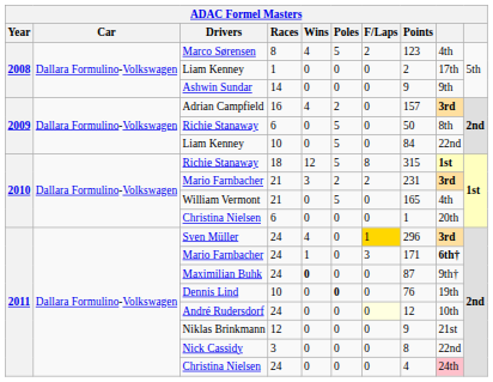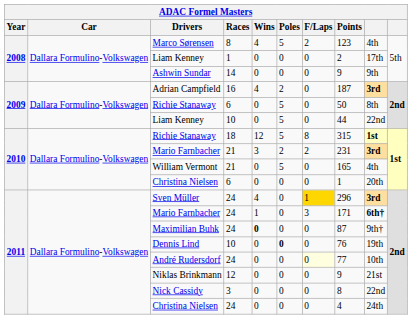 <table class="wikitable" style="font-size:85%">
 <tr>
 <th colspan="10" align="center"><a href='#'>ADAC Formel Masters</a></th>
 </tr>
 <tr>
 <th>Year</th>
 <th>Car</th>
 <th>Drivers</th>
 <th>Races</th>
 <th>Wins</th>
 <th>Poles</th>
 <th>F/Laps</th>
 <th>Points</th>
 <th></th>
 <th></th>
 </tr>
 <tr>
 <th rowspan="3"><a href='#'>2008</a></th>
 <td rowspan="3"><a href='#'>Dallara Formulino</a>-<a href='#'>Volkswagen</a></td>
 <td> <a href='#'>Marco Sørensen</a></td>
 <td>8</td>
 <td>4</td>
 <td>5</td>
 <td>2</td>
 <td>123</td>
 <td>4th</td>
 <td rowspan="3">5th</td>
 </tr>
 <tr>
 <td> Liam Kenney</td>
 <td>1</td>
 <td>0</td>
 <td>0</td>
 <td>0</td>
 <td>2</td>
 <td>17th</td>
 </tr>
 <tr>
 <td> <a href='#'>Ashwin Sundar</a></td>
 <td>14</td>
 <td>0</td>
 <td>0</td>
 <td>0</td>
 <td>9</td>
 <td>9th</td>
 </tr>
 <tr>
 <th rowspan="3"><a href='#'>2009</a></th>
 <td rowspan="3"><a href='#'>Dallara Formulino</a>-<a href='#'>Volkswagen</a></td>
 <td> Adrian Campfield</td>
 <td>16</td>
 <td>4</td>
 <td>2</td>
 <td>0</td>
-<td>157</td>
+<td>187</td>
 <td style="background:#FFDF9F;"><strong>3rd</strong></td>
 <td rowspan="3" style="background:#DFDFDF;"><strong>2nd</strong></td>
 </tr>
 <tr>
 <td> <a href='#'>Richie Stanaway</a></td>
 <td>6</td>
 <td>0</td>
 <td>5</td>
 <td>0</td>
 <td>50</td>
 <td>8th</td>
 </tr>
 <tr>
 <td> Liam Kenney</td>
 <td>10</td>
 <td>0</td>
 <td>5</td>
 <td>0</td>
-<td>84</td>
+<td>44</td>
 <td>22nd</td>
 </tr>
 <tr>
 <th rowspan="4"><a href='#'>2010</a></th>
 <td rowspan="4"><a href='#'>Dallara Formulino</a>-<a href='#'>Volkswagen</a></td>
 <td> <a href='#'>Richie Stanaway</a></td>
 <td>18</td>
 <td>12</td>
 <td>5</td>
 <td>8</td>
 <td>315</td>
 <td style="background:#FFFFBF;"><strong>1st</strong></td>
 <td rowspan="4" style="background:#FFFFBF;"><strong>1st</strong></td>
 </tr>
 <tr>
 <td> <a href='#'>Mario Farnbacher</a></td>
 <td>21</td>
 <td>3</td>
 <td>2</td>
 <td>2</td>
 <td>231</td>
 <td style="background:#FFDF9F;"><strong>3rd</strong></td>
 </tr>
 <tr>
 <td> William Vermont</td>
 <td>21</td>
 <td>0</td>
 <td>5</td>
 <td>0</td>
 <td>165</td>
 <td>4th</td>
 </tr>
 <tr>
 <td> <a href='#'>Christina Nielsen</a></td>
 <td>6</td>
 <td>0</td>
 <td>0</td>
 <td>0</td>
 <td>1</td>
 <td>20th</td>
 </tr>
 <tr>
 <th rowspan="8"><a href='#'>2011</a></th>
 <td rowspan="8"><a href='#'>Dallara Formulino</a>-<a href='#'>Volkswagen</a></td>
 <td> <a href='#'>Sven Müller</a></td>
 <td>24</td>
 <td>4</td>
 <td>0</td>
 <td style="background: gold;">1</td>
 <td>296</td>
 <td style="background:#FFDF9F;"><strong>3rd</strong></td>
 <td rowspan="8" style="background:#DFDFDF;"><strong>2nd</strong></td>
 </tr>
 <tr>
 <td> <a href='#'>Mario Farnbacher</a></td>
 <td>24</td>
 <td>1</td>
 <td>0</td>
 <td>3</td>
 <td>171</td>
 <td><strong>6th†</strong></td>
 </tr>
 <tr>
 <td> <a href='#'>Maximilian Buhk</a></td>
 <td>24</td>
 <td><strong>0</strong></td>
 <td>0</td>
 <td>0</td>
 <td>87</td>
 <td>9th†</td>
 </tr>
 <tr>
 <td> <a href='#'>Dennis Lind</a></td>
 <td>10</td>
 <td>0</td>
 <td><strong>0</strong></td>
 <td>0</td>
 <td>76</td>
 <td>19th</td>
 </tr>
 <tr>
 <td> <a href='#'>André Rudersdorf</a></td>
 <td>24</td>
 <td>0</td>
 <td>0</td>
 <td style="background: lightyellow;">0</td>
-<td>12</td>
+<td>77</td>
 <td>10th</td>
 </tr>
 <tr>
 <td> Niklas Brinkmann</td>
 <td>12</td>
 <td>0</td>
 <td>0</td>
 <td>0</td>
 <td>9</td>
 <td>21st</td>
 </tr>
 <tr>
 <td> <a href='#'>Nick Cassidy</a></td>
 <td>3</td>
 <td>0</td>
 <td>0</td>
 <td>0</td>
 <td>8</td>
 <td>22nd</td>
 </tr>
 <tr>
 <td> <a href='#'>Christina Nielsen</a></td>
 <td>24</td>
 <td>0</td>
 <td>0</td>
 <td>0</td>
 <td>4</td>
-<td style="background: pink;">24th</td>
+<td>24th</td>
 </tr>
 </table>
